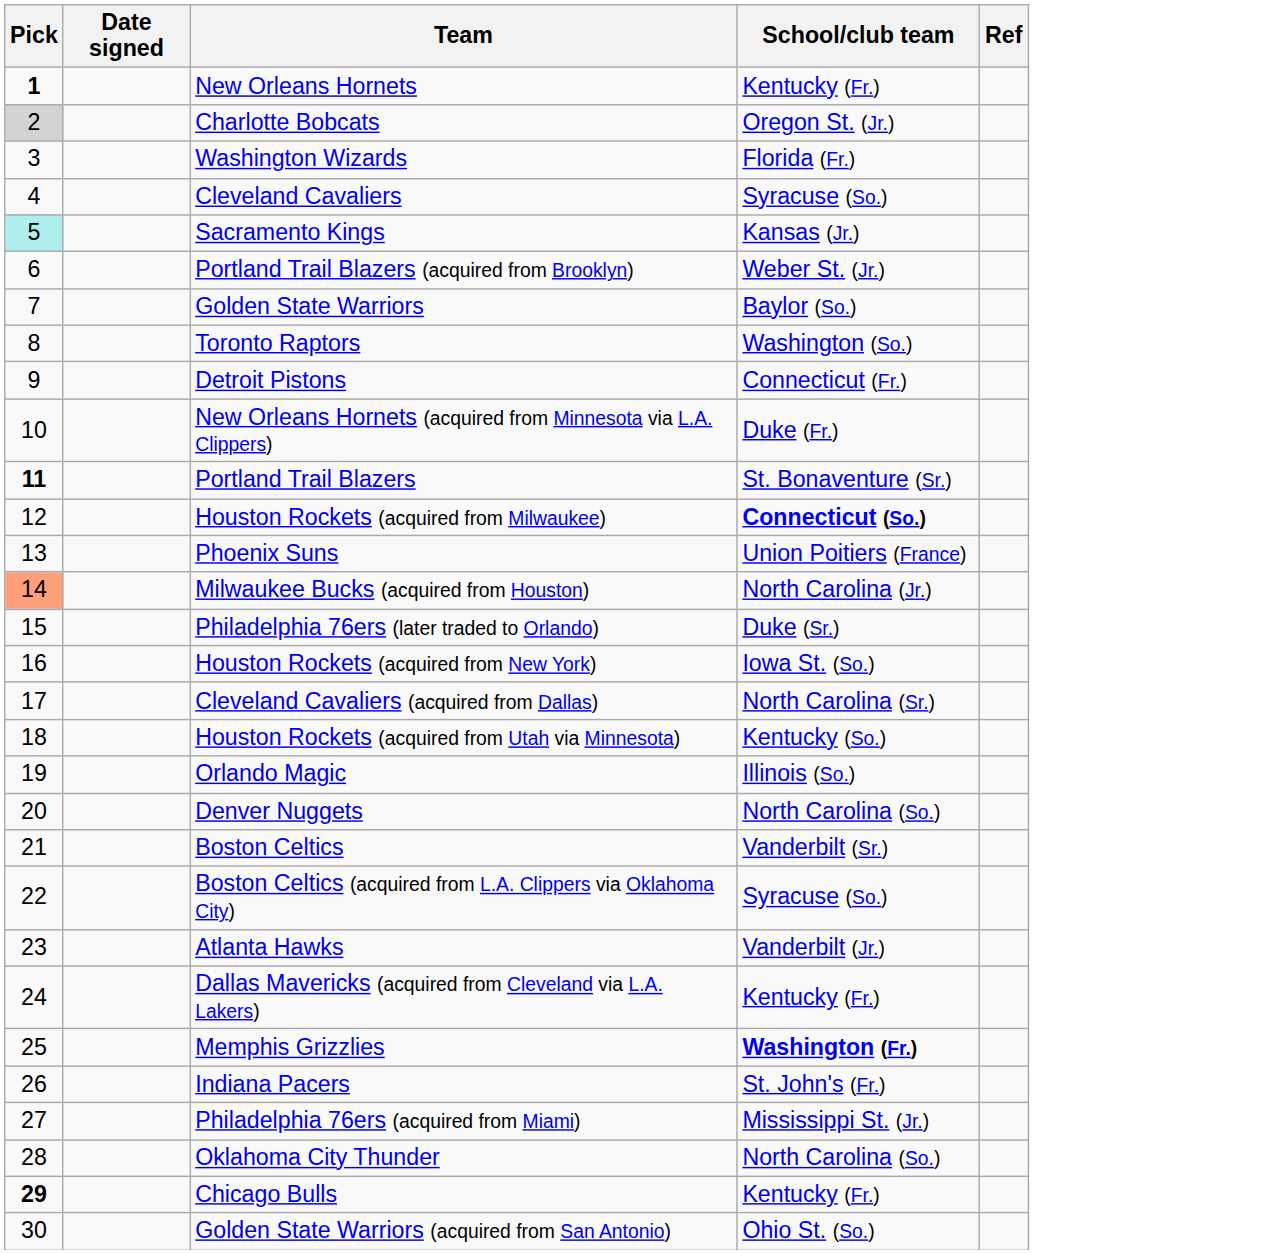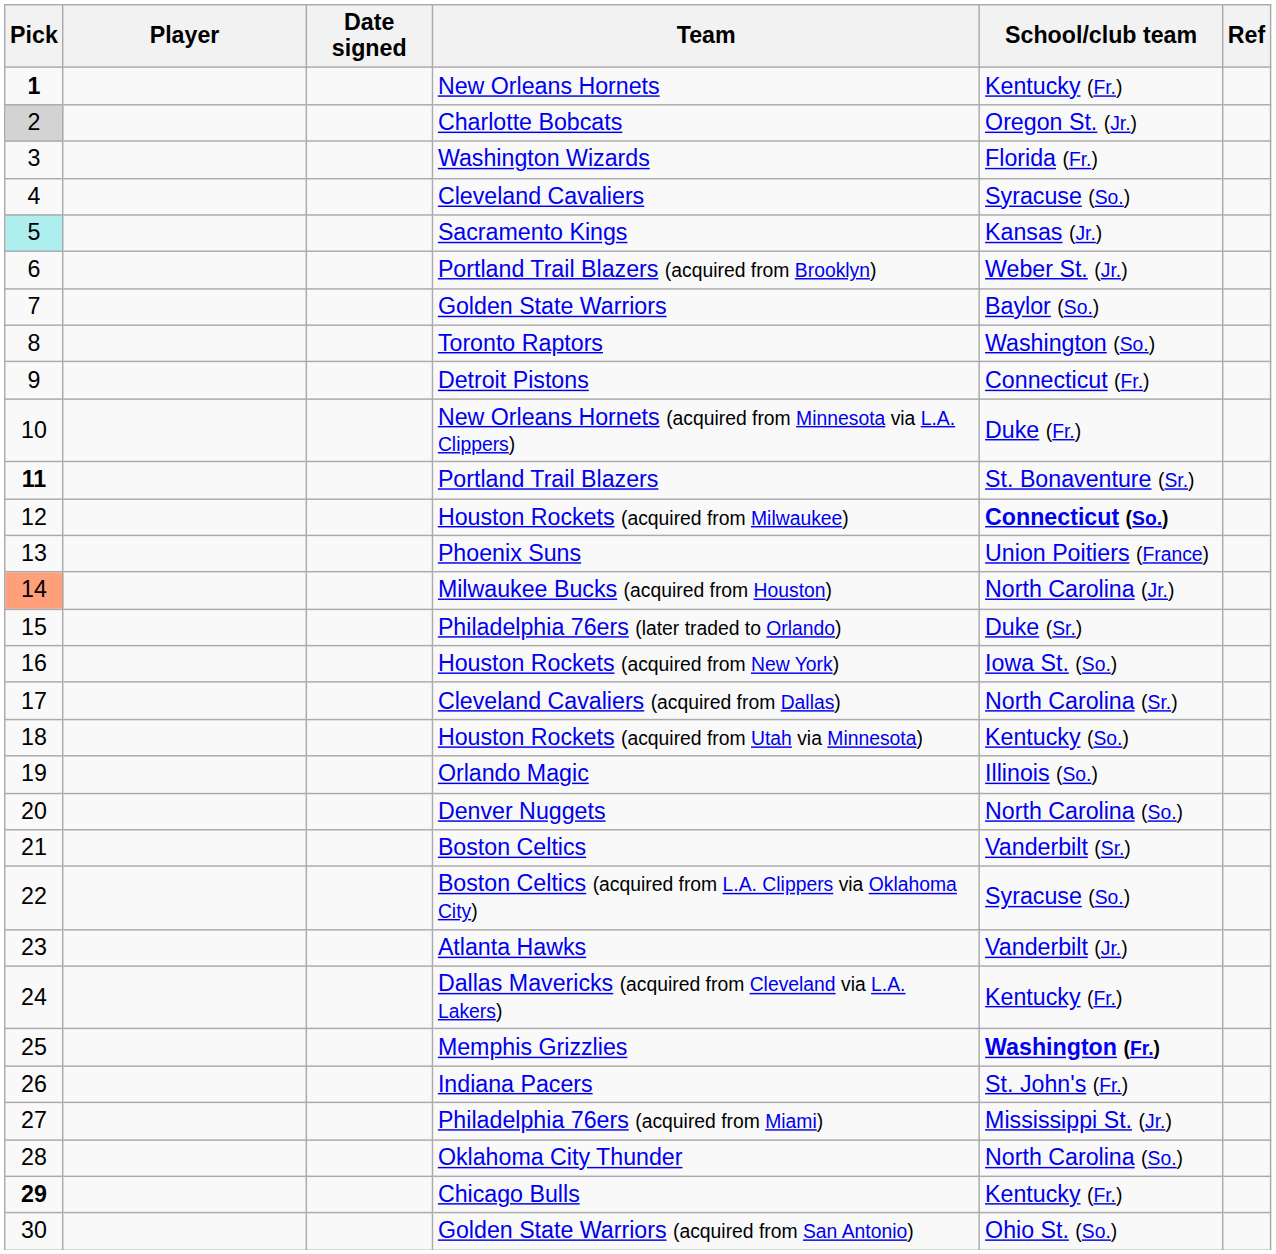 <table class="wikitable sortable" style="text-align:left">
 <tr>
 <th style="width:30px">Pick</th>
+<th style="width:160px">Player</th>
 <th style="width:80px">Date signed</th>
 <th style="width:370px">Team</th>
 <th style="width:160px">School/club team</th>
 <th class="unsortbale">Ref</th>
 </tr>
 <tr>
 <td align=center><strong>1</strong></td>
+<td></td>
 <td align=center></td>
 <td><a href='#'>New Orleans Hornets</a></td>
 <td><a href='#'>Kentucky</a> <small>(<a href='#'>Fr.</a>)</small></td>
 <td align=center></td>
 </tr>
 <tr>
 <td align=center style="background: lightgrey;">2</td>
+<td></td>
 <td align=center></td>
 <td><a href='#'>Charlotte Bobcats</a></td>
 <td><a href='#'>Oregon St.</a> <small>(<a href='#'>Jr.</a>)</small></td>
 <td align=center></td>
 </tr>
 <tr>
 <td align=center>3</td>
+<td></td>
 <td align=center></td>
 <td><a href='#'>Washington Wizards</a></td>
 <td><a href='#'>Florida</a> <small>(<a href='#'>Fr.</a>)</small></td>
 <td align=center></td>
 </tr>
 <tr>
 <td align=center>4</td>
+<td></td>
 <td align=center></td>
 <td><a href='#'>Cleveland Cavaliers</a></td>
 <td><a href='#'>Syracuse</a> <small>(<a href='#'>So.</a>)</small></td>
 <td align=center></td>
 </tr>
 <tr>
 <td align=center style="background: paleturquoise;">5</td>
+<td></td>
 <td align=center></td>
 <td><a href='#'>Sacramento Kings</a></td>
 <td><a href='#'>Kansas</a> <small>(<a href='#'>Jr.</a>)</small></td>
 <td align=center></td>
 </tr>
 <tr>
 <td align=center>6</td>
+<td></td>
 <td align=center></td>
 <td><a href='#'>Portland Trail Blazers</a> <small>(acquired from <a href='#'>Brooklyn</a>)</small></td>
 <td><a href='#'>Weber St.</a> <small>(<a href='#'>Jr.</a>)</small></td>
 <td align=center></td>
 </tr>
 <tr>
 <td align=center>7</td>
+<td></td>
 <td align=center></td>
 <td><a href='#'>Golden State Warriors</a></td>
 <td><a href='#'>Baylor</a> <small>(<a href='#'>So.</a>)</small></td>
 <td align=center></td>
 </tr>
 <tr>
 <td align=center>8</td>
+<td></td>
 <td align=center></td>
 <td><a href='#'>Toronto Raptors</a></td>
 <td><a href='#'>Washington</a> <small>(<a href='#'>So.</a>)</small></td>
 <td align=center></td>
 </tr>
 <tr>
 <td align=center>9</td>
+<td></td>
 <td align=center></td>
 <td><a href='#'>Detroit Pistons</a></td>
 <td><a href='#'>Connecticut</a> <small>(<a href='#'>Fr.</a>)</small></td>
 <td align=center></td>
 </tr>
 <tr>
 <td align=center>10</td>
+<td></td>
 <td align=center></td>
 <td><a href='#'>New Orleans Hornets</a> <small>(acquired from <a href='#'>Minnesota</a> via <a href='#'>L.A. Clippers</a>)</small></td>
 <td><a href='#'>Duke</a> <small>(<a href='#'>Fr.</a>)</small></td>
 <td align=center></td>
 </tr>
 <tr>
 <td align=center><strong>11</strong></td>
+<td></td>
 <td align=center></td>
 <td><a href='#'>Portland Trail Blazers</a></td>
 <td><a href='#'>St. Bonaventure</a> <small>(<a href='#'>Sr.</a>)</small></td>
 <td align=center></td>
 </tr>
 <tr>
 <td align=center>12</td>
+<td></td>
 <td align=center></td>
 <td><a href='#'>Houston Rockets</a> <small>(acquired from <a href='#'>Milwaukee</a>)</small></td>
 <td><strong><a href='#'>Connecticut</a> <small>(<a href='#'>So.</a>)</small></strong></td>
 <td align=center></td>
 </tr>
 <tr>
 <td align=center>13</td>
+<td></td>
 <td align=center></td>
 <td><a href='#'>Phoenix Suns</a></td>
 <td><a href='#'>Union Poitiers</a> <small>(<a href='#'>France</a>)</small></td>
 <td align=center></td>
 </tr>
 <tr>
 <td align=center style="background: lightsalmon;">14</td>
+<td></td>
 <td align=center></td>
 <td><a href='#'>Milwaukee Bucks</a> <small>(acquired from <a href='#'>Houston</a>)</small></td>
 <td><a href='#'>North Carolina</a> <small>(<a href='#'>Jr.</a>)</small></td>
 <td align=center></td>
 </tr>
 <tr>
 <td align=center>15</td>
+<td></td>
 <td align=center></td>
 <td><a href='#'>Philadelphia 76ers</a> <small>(later traded to <a href='#'>Orlando</a>)</small></td>
 <td><a href='#'>Duke</a> <small>(<a href='#'>Sr.</a>)</small></td>
 <td align=center></td>
 </tr>
 <tr>
 <td align=center>16</td>
+<td></td>
 <td align=center></td>
 <td><a href='#'>Houston Rockets</a> <small>(acquired from <a href='#'>New York</a>)</small></td>
 <td><a href='#'>Iowa St.</a> <small>(<a href='#'>So.</a>)</small></td>
 <td align=center></td>
 </tr>
 <tr>
 <td align=center>17</td>
+<td></td>
 <td align=center></td>
 <td><a href='#'>Cleveland Cavaliers</a> <small>(acquired from <a href='#'>Dallas</a>)</small></td>
 <td><a href='#'>North Carolina</a> <small>(<a href='#'>Sr.</a>)</small></td>
 <td align=center></td>
 </tr>
 <tr>
 <td align=center>18</td>
+<td></td>
 <td align=center></td>
 <td><a href='#'>Houston Rockets</a> <small>(acquired from <a href='#'>Utah</a> via <a href='#'>Minnesota</a>)</small></td>
 <td><a href='#'>Kentucky</a> <small>(<a href='#'>So.</a>)</small></td>
 <td align=center></td>
 </tr>
 <tr>
 <td align=center>19</td>
+<td></td>
 <td align=center></td>
 <td><a href='#'>Orlando Magic</a></td>
 <td><a href='#'>Illinois</a> <small>(<a href='#'>So.</a>)</small></td>
 <td align=center></td>
 </tr>
 <tr>
 <td align=center>20</td>
+<td></td>
 <td align=center></td>
 <td><a href='#'>Denver Nuggets</a></td>
 <td><a href='#'>North Carolina</a> <small>(<a href='#'>So.</a>)</small></td>
 <td align=center></td>
 </tr>
 <tr>
 <td align=center>21</td>
+<td></td>
 <td align=center></td>
 <td><a href='#'>Boston Celtics</a></td>
 <td><a href='#'>Vanderbilt</a> <small>(<a href='#'>Sr.</a>)</small></td>
 <td align=center></td>
 </tr>
 <tr>
 <td align=center>22</td>
+<td></td>
 <td align=center></td>
 <td><a href='#'>Boston Celtics</a> <small>(acquired from <a href='#'>L.A. Clippers</a> via <a href='#'>Oklahoma City</a>)</small></td>
 <td><a href='#'>Syracuse</a> <small>(<a href='#'>So.</a>)</small></td>
 <td align=center></td>
 </tr>
 <tr>
 <td align=center>23</td>
+<td></td>
 <td align=center></td>
 <td><a href='#'>Atlanta Hawks</a></td>
 <td><a href='#'>Vanderbilt</a> <small>(<a href='#'>Jr.</a>)</small></td>
 <td align=center></td>
 </tr>
 <tr>
 <td align=center>24</td>
+<td></td>
 <td align=center></td>
 <td><a href='#'>Dallas Mavericks</a> <small>(acquired from <a href='#'>Cleveland</a> via <a href='#'>L.A. Lakers</a>)</small></td>
 <td><a href='#'>Kentucky</a> <small>(<a href='#'>Fr.</a>)</small></td>
 <td align=center></td>
 </tr>
 <tr>
 <td align=center>25</td>
+<td></td>
 <td align=center></td>
 <td><a href='#'>Memphis Grizzlies</a></td>
 <td><strong><a href='#'>Washington</a> <small>(<a href='#'>Fr.</a>)</small></strong></td>
 <td align=center></td>
 </tr>
 <tr>
 <td align=center>26</td>
+<td></td>
 <td align=center></td>
 <td><a href='#'>Indiana Pacers</a></td>
 <td><a href='#'>St. John's</a> <small>(<a href='#'>Fr.</a>)</small></td>
 <td align=center></td>
 </tr>
 <tr>
 <td align=center>27</td>
+<td></td>
 <td align=center></td>
 <td><a href='#'>Philadelphia 76ers</a> <small>(acquired from <a href='#'>Miami</a>)</small></td>
 <td><a href='#'>Mississippi St.</a> <small>(<a href='#'>Jr.</a>)</small></td>
 <td align=center></td>
 </tr>
 <tr>
 <td align=center>28</td>
+<td></td>
 <td align=center></td>
 <td><a href='#'>Oklahoma City Thunder</a></td>
 <td><a href='#'>North Carolina</a> <small>(<a href='#'>So.</a>)</small></td>
 <td align=center></td>
 </tr>
 <tr>
 <td align=center><strong>29</strong></td>
+<td></td>
 <td align=center></td>
 <td><a href='#'>Chicago Bulls</a></td>
 <td><a href='#'>Kentucky</a> <small>(<a href='#'>Fr.</a>)</small></td>
 <td align=center></td>
 </tr>
 <tr>
 <td align=center>30</td>
+<td></td>
 <td align=center></td>
 <td><a href='#'>Golden State Warriors</a> <small>(acquired from <a href='#'>San Antonio</a>)</small></td>
 <td><a href='#'>Ohio St.</a> <small>(<a href='#'>So.</a>)</small></td>
 <td align=center></td>
 </tr>
 </table>
